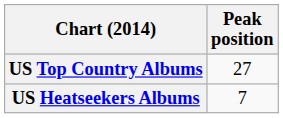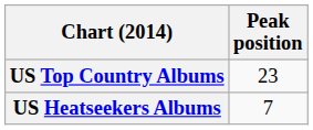 <table class="wikitable plainrowheaders" style="text-align:center;">
 <tr>
 <th>Chart (2014)</th>
 <th>Peak<br>position</th>
 </tr>
 <tr>
 <th scope="row">US <a href='#'>Top Country Albums</a></th>
-<td>27</td>
+<td>23</td>
 </tr>
 <tr>
 <th scope="row">US <a href='#'>Heatseekers Albums</a></th>
 <td>7</td>
 </tr>
 </table>
